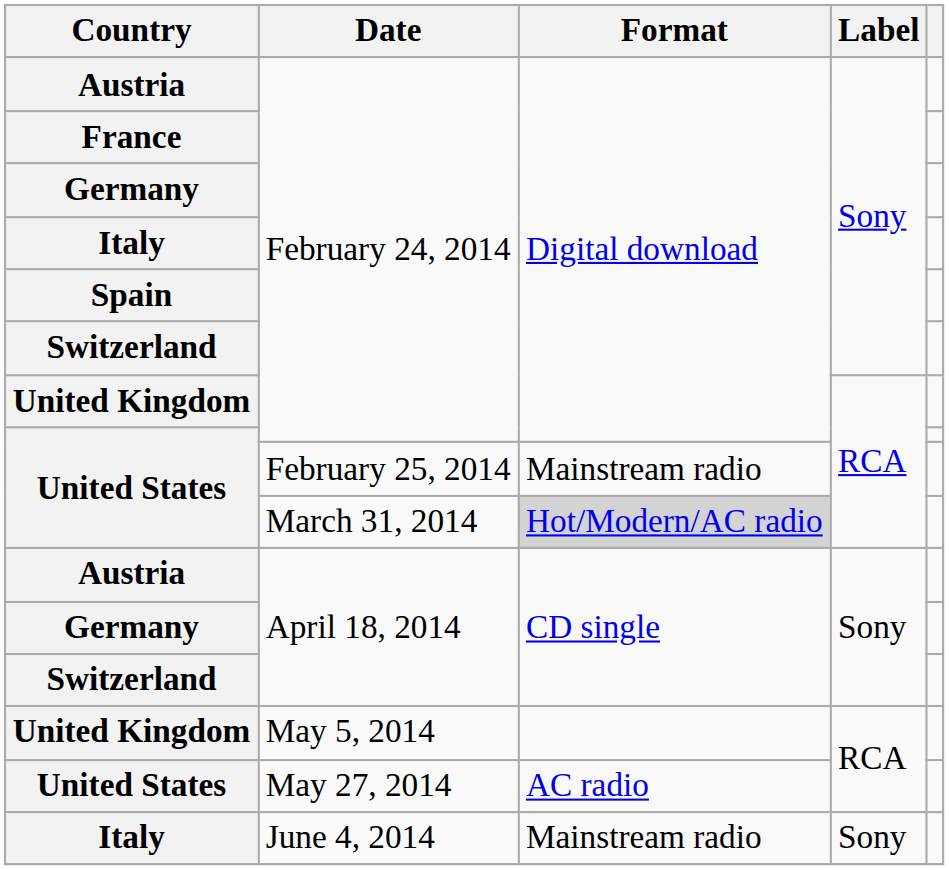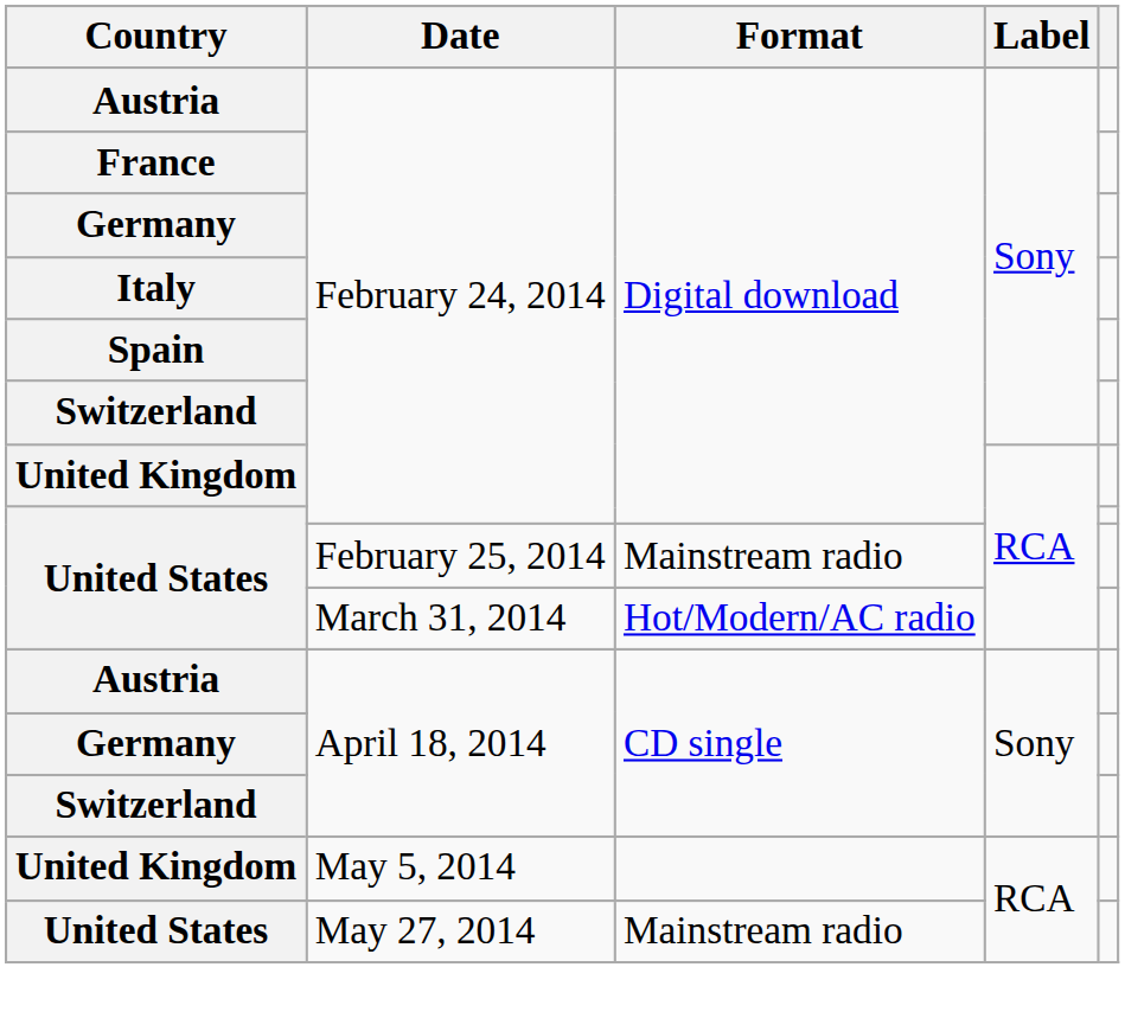 <table class="wikitable plainrowheaders">
 <tr>
 <th scope="col">Country</th>
 <th scope="col">Date</th>
 <th scope="col">Format</th>
 <th scope="col">Label</th>
 <th scope="col"></th>
 </tr>
 <tr>
 <th scope="row">Austria</th>
 <td rowspan="8">February 24, 2014</td>
 <td rowspan="8"><a href='#'>Digital download</a></td>
 <td rowspan="6"><a href='#'>Sony</a></td>
 <td></td>
 </tr>
 <tr>
 <th scope="row">France</th>
 <td></td>
 </tr>
 <tr>
 <th scope="row">Germany</th>
 <td></td>
 </tr>
 <tr>
 <th scope="row">Italy</th>
 <td></td>
 </tr>
 <tr>
 <th scope="row">Spain</th>
 <td></td>
 </tr>
 <tr>
 <th scope="row">Switzerland</th>
 <td></td>
 </tr>
 <tr>
 <th scope="row">United Kingdom</th>
 <td rowspan="4"><a href='#'>RCA</a></td>
 <td></td>
 </tr>
 <tr>
 <th scope="row" rowspan="3">United States</th>
 <td></td>
 </tr>
 <tr>
 <td>February 25, 2014</td>
 <td>Mainstream radio</td>
 <td></td>
 </tr>
 <tr>
 <td>March 31, 2014</td>
-<td style="background: lightgrey;"><a href='#'>Hot/Modern/AC radio</a></td>
+<td><a href='#'>Hot/Modern/AC radio</a></td>
 <td></td>
 </tr>
 <tr>
 <th scope="row">Austria</th>
 <td rowspan="3">April 18, 2014</td>
 <td rowspan="3"><a href='#'>CD single</a></td>
 <td rowspan="3">Sony</td>
 <td></td>
 </tr>
 <tr>
 <th scope="row">Germany</th>
 <td></td>
 </tr>
 <tr>
 <th scope="row">Switzerland</th>
 <td></td>
 </tr>
 <tr>
 <th scope="row">United Kingdom</th>
 <td>May 5, 2014</td>
 <td></td>
 <td rowspan="2">RCA</td>
 <td></td>
 </tr>
 <tr>
 <th scope="row">United States</th>
 <td>May 27, 2014</td>
-<td><a href='#'>AC radio</a></td>
-<td></td>
-</tr>
-<tr>
-<th scope="row">Italy</th>
-<td>June 4, 2014</td>
 <td>Mainstream radio</td>
-<td>Sony</td>
 <td></td>
 </tr>
 <tr>
 </tr>
 </table>
